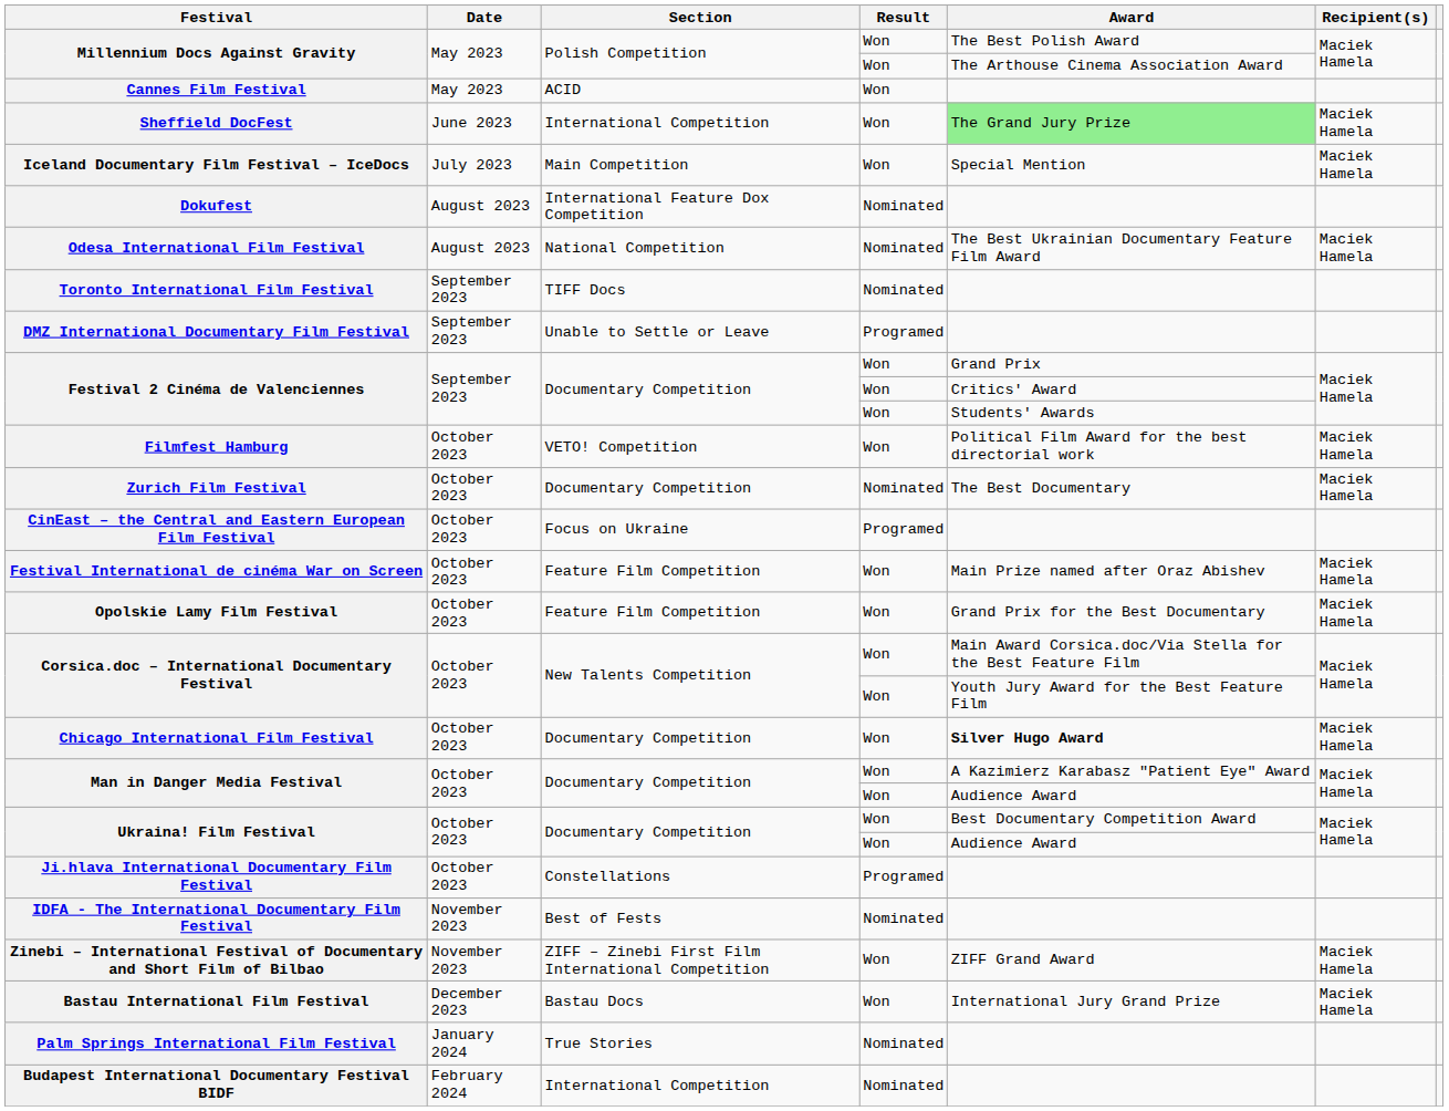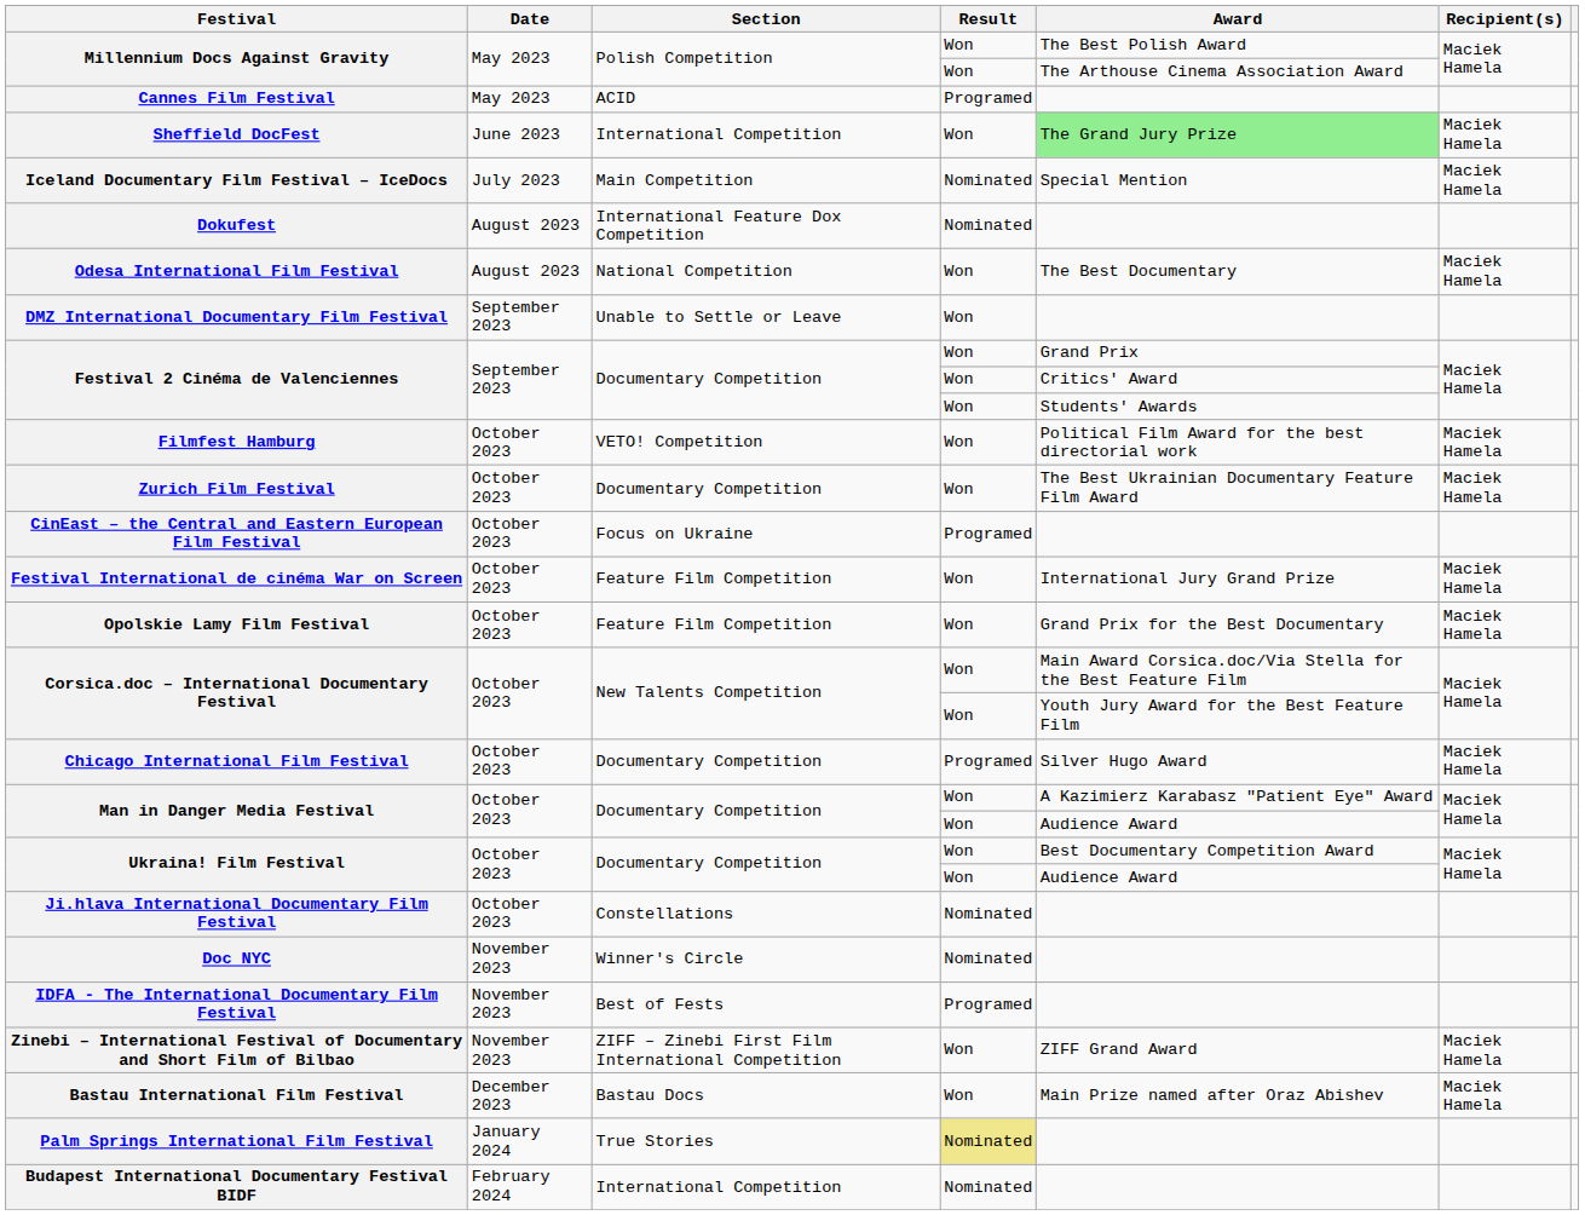 <table class="wikitable sortable plainrowheaders">
 <tr>
 <th scope="col">Festival</th>
 <th scope="col">Date</th>
 <th scope="col">Section</th>
 <th scope="col">Result</th>
 <th scope="col">Award</th>
 <th scope="col">Recipient(s)</th>
 <th scope="col"></th>
 </tr>
 <tr>
 <th scope="row" rowspan="2">Millennium Docs Against Gravity</th>
 <td rowspan="2">May 2023</td>
 <td rowspan="2">Polish Competition</td>
 <td>Won</td>
 <td>The Best Polish Award</td>
 <td rowspan="2">Maciek Hamela</td>
 <td rowspan="2"></td>
 </tr>
 <tr>
 <td>Won</td>
 <td>The Arthouse Cinema Association Award</td>
 </tr>
 <tr>
 <th scope="row"><a href='#'>Cannes Film Festival</a></th>
 <td>May 2023</td>
 <td>ACID</td>
-<td>Won</td>
+<td>Programed</td>
 <td></td>
 <td></td>
 <td></td>
 </tr>
 <tr>
 <th scope="row"><a href='#'>Sheffield DocFest</a></th>
 <td>June 2023</td>
 <td>International Competition</td>
 <td>Won</td>
 <td style="background: lightgreen;">The Grand Jury Prize</td>
 <td>Maciek Hamela</td>
 <td></td>
 </tr>
 <tr>
 <th scope="row">Iceland Documentary Film Festival – IceDocs</th>
 <td>July 2023</td>
 <td>Main Competition</td>
-<td>Won</td>
+<td>Nominated</td>
 <td>Special Mention</td>
 <td>Maciek Hamela</td>
 <td></td>
 </tr>
 <tr>
 <th scope="row"><a href='#'>Dokufest</a></th>
 <td>August 2023</td>
 <td>International Feature Dox Competition</td>
 <td>Nominated</td>
 <td></td>
 <td></td>
 <td></td>
 </tr>
 <tr>
 <th scope="row"><a href='#'>Odesa International Film Festival</a></th>
 <td>August 2023</td>
 <td>National Competition</td>
-<td>Nominated</td>
-<td>The Best Ukrainian Documentary Feature Film Award</td>
+<td>Won</td>
+<td>The Best Documentary</td>
 <td>Maciek Hamela</td>
-<td></td>
-</tr>
-<tr>
-<th scope="row"><a href='#'>Toronto International Film Festival</a></th>
-<td>September 2023</td>
-<td>TIFF Docs</td>
-<td>Nominated</td>
-<td></td>
-<td></td>
 <td></td>
 </tr>
 <tr>
 <th scope="row"><a href='#'>DMZ International Documentary Film Festival</a></th>
 <td>September 2023</td>
 <td>Unable to Settle or Leave</td>
-<td>Programed</td>
+<td>Won</td>
 <td></td>
 <td></td>
 <td></td>
 </tr>
 <tr>
 <th scope="row" rowspan="3">Festival 2 Cinéma de Valenciennes</th>
 <td rowspan="3">September 2023</td>
 <td rowspan="3">Documentary Competition</td>
 <td>Won</td>
 <td>Grand Prix</td>
 <td rowspan="3">Maciek Hamela</td>
 <td rowspan="3"></td>
 </tr>
 <tr>
 <td>Won</td>
 <td>Critics' Award</td>
 </tr>
 <tr>
 <td>Won</td>
 <td>Students' Awards</td>
 </tr>
 <tr>
 <th scope="row"><a href='#'>Filmfest Hamburg</a></th>
 <td>October 2023</td>
 <td>VETO! Competition</td>
 <td>Won</td>
 <td>Political Film Award for the best directorial work</td>
 <td>Maciek Hamela</td>
 <td></td>
 </tr>
 <tr>
 <th scope="row"><a href='#'>Zurich Film Festival</a></th>
 <td>October 2023</td>
 <td>Documentary Competition</td>
-<td>Nominated</td>
-<td>The Best Documentary</td>
+<td>Won</td>
+<td>The Best Ukrainian Documentary Feature Film Award</td>
 <td>Maciek Hamela</td>
 <td></td>
 </tr>
 <tr>
 <th scope="row"><a href='#'>CinEast – the Central and Eastern European Film Festival</a></th>
 <td>October 2023</td>
 <td>Focus on Ukraine</td>
 <td>Programed</td>
 <td></td>
 <td></td>
 <td></td>
 </tr>
 <tr>
 <th scope="row"><a href='#'>Festival International de cinéma War on Screen</a></th>
 <td>October 2023</td>
 <td>Feature Film Competition</td>
 <td>Won</td>
-<td>Main Prize named after Oraz Abishev</td>
+<td>International Jury Grand Prize</td>
 <td>Maciek Hamela</td>
 <td></td>
 </tr>
 <tr>
 <th scope="row">Opolskie Lamy Film Festival</th>
 <td>October 2023</td>
 <td>Feature Film Competition</td>
 <td>Won</td>
 <td>Grand Prix for the Best Documentary</td>
 <td>Maciek Hamela</td>
 <td></td>
 </tr>
 <tr>
 <th scope="row" rowspan="2">Corsica.doc – International Documentary Festival</th>
 <td rowspan="2">October 2023</td>
 <td rowspan="2">New Talents Competition</td>
 <td>Won</td>
 <td>Main Award Corsica.doc/Via Stella for the Best Feature Film</td>
 <td rowspan="2">Maciek Hamela</td>
 <td rowspan="2"></td>
 </tr>
 <tr>
 <td>Won</td>
 <td>Youth Jury Award for the Best Feature Film</td>
 </tr>
 <tr>
 <th scope="row"><a href='#'>Chicago International Film Festival</a></th>
 <td>October 2023</td>
 <td>Documentary Competition</td>
-<td>Won</td>
-<td><strong>Silver Hugo Award</strong></td>
+<td>Programed</td>
+<td>Silver Hugo Award</td>
 <td>Maciek Hamela</td>
 <td></td>
 </tr>
 <tr>
 <th scope="row" rowspan="2">Man in Danger Media Festival</th>
 <td rowspan="2">October 2023</td>
 <td rowspan="2">Documentary Competition</td>
 <td>Won</td>
 <td>A Kazimierz Karabasz "Patient Eye" Award</td>
 <td rowspan="2">Maciek Hamela</td>
 <td rowspan="2"></td>
 </tr>
 <tr>
 <td>Won</td>
 <td>Audience Award</td>
 </tr>
 <tr>
 <th scope="row" rowspan="2">Ukraina! Film Festival</th>
 <td rowspan="2">October 2023</td>
 <td rowspan="2">Documentary Competition</td>
 <td>Won</td>
 <td>Best Documentary Competition Award</td>
 <td rowspan="2">Maciek Hamela</td>
 <td rowspan="2"></td>
 </tr>
 <tr>
 <td>Won</td>
 <td>Audience Award</td>
 </tr>
 <tr>
 <th scope="row"><a href='#'>Ji.hlava International Documentary Film Festival</a></th>
 <td>October 2023</td>
 <td>Constellations</td>
-<td>Programed</td>
+<td>Nominated</td>
+<td></td>
+<td></td>
+<td></td>
+</tr>
+<tr>
+<th scope="row"><a href='#'>Doc NYC</a></th>
+<td>November 2023</td>
+<td>Winner's Circle</td>
+<td>Nominated</td>
 <td></td>
 <td></td>
 <td></td>
 </tr>
 <tr>
 <th scope="row"><a href='#'>IDFA - The International Documentary Film Festival</a></th>
 <td>November 2023</td>
 <td>Best of Fests</td>
-<td>Nominated</td>
+<td>Programed</td>
 <td></td>
 <td></td>
 <td></td>
 </tr>
 <tr>
 <th scope="row">Zinebi – International Festival of Documentary and Short Film of Bilbao</th>
 <td>November 2023</td>
 <td>ZIFF – Zinebi First Film International Competition</td>
 <td>Won</td>
 <td>ZIFF Grand Award</td>
 <td>Maciek Hamela</td>
 <td></td>
 </tr>
 <tr>
 <th scope="row">Bastau International Film Festival</th>
 <td>December 2023</td>
 <td>Bastau Docs</td>
 <td>Won</td>
-<td>International Jury Grand Prize</td>
+<td>Main Prize named after Oraz Abishev</td>
 <td>Maciek Hamela</td>
 <td></td>
 </tr>
 <tr>
 <th scope="row"><a href='#'>Palm Springs International Film Festival</a></th>
 <td>January 2024</td>
 <td>True Stories</td>
-<td>Nominated</td>
+<td style="background: khaki;">Nominated</td>
 <td></td>
 <td></td>
 <td></td>
 </tr>
 <tr>
 <th scope="row">Budapest International Documentary Festival BIDF</th>
 <td>February 2024</td>
 <td>International Competition</td>
 <td>Nominated</td>
 <td></td>
 <td></td>
 <td></td>
 </tr>
 </table>
